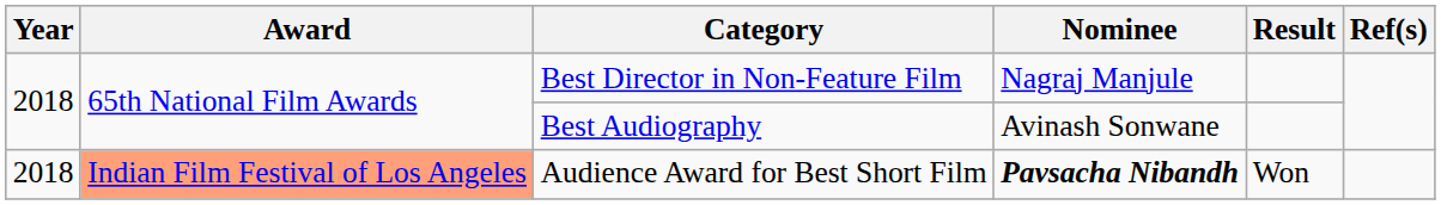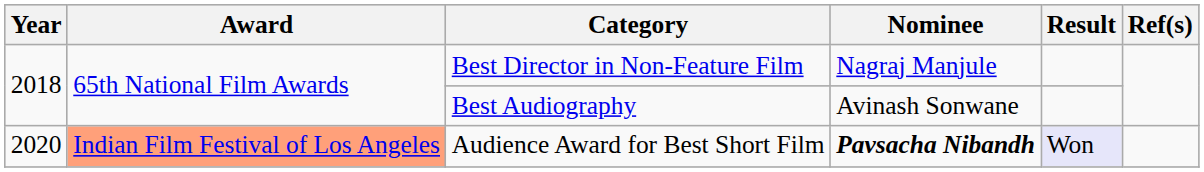 <table class="wikitable">
 <tr>
 <th>Year</th>
 <th>Award</th>
 <th>Category</th>
 <th>Nominee</th>
 <th>Result</th>
 <th>Ref(s)</th>
 </tr>
 <tr>
 <td rowspan="2">2018</td>
 <td rowspan="2"><a href='#'>65th National Film Awards</a></td>
 <td><a href='#'>Best Director in Non-Feature Film</a></td>
 <td><a href='#'>Nagraj Manjule</a></td>
 <td></td>
 <td rowspan="2"></td>
 </tr>
 <tr>
 <td><a href='#'>Best Audiography</a></td>
 <td>Avinash Sonwane</td>
 <td></td>
 </tr>
 <tr>
-<td>2018</td>
+<td>2020</td>
 <td style="background: lightsalmon;"><a href='#'>Indian Film Festival of Los Angeles</a></td>
 <td>Audience Award for Best Short Film</td>
 <td><strong><em>Pavsacha Nibandh</em></strong></td>
-<td>Won</td>
+<td style="background: lavender;">Won</td>
 <td></td>
 </tr>
 </table>
